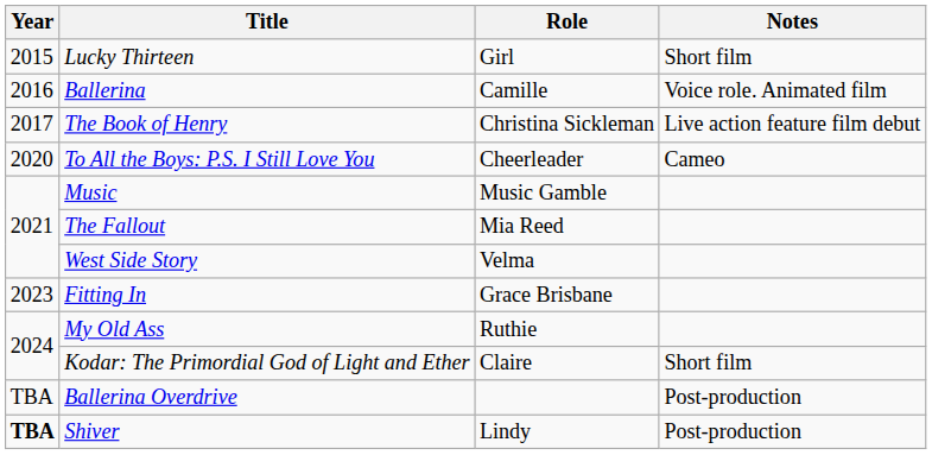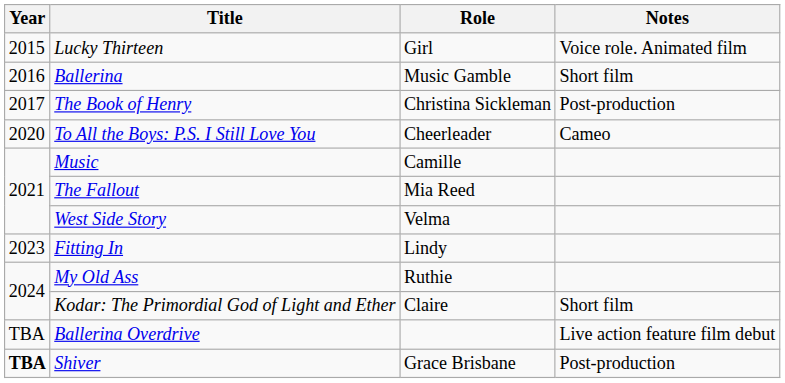 <table class="wikitable">
 <tr>
 <th>Year</th>
 <th>Title</th>
 <th>Role</th>
 <th>Notes</th>
 </tr>
 <tr>
 <td>2015</td>
 <td><em>Lucky Thirteen</em></td>
 <td>Girl</td>
-<td>Short film</td>
+<td>Voice role. Animated film</td>
 </tr>
 <tr>
 <td>2016</td>
 <td><em><a href='#'>Ballerina</a></em></td>
-<td>Camille</td>
-<td>Voice role. Animated film</td>
+<td>Music Gamble</td>
+<td>Short film</td>
 </tr>
 <tr>
 <td>2017</td>
 <td><em><a href='#'>The Book of Henry</a></em></td>
 <td>Christina Sickleman</td>
-<td>Live action feature film debut</td>
+<td>Post-production</td>
 </tr>
 <tr>
 <td>2020</td>
 <td><em><a href='#'>To All the Boys: P.S. I Still Love You</a></em></td>
 <td>Cheerleader</td>
 <td>Cameo</td>
 </tr>
 <tr>
 <td rowspan="3" scope=row>2021</td>
 <td><em><a href='#'>Music</a></em></td>
-<td>Music Gamble</td>
+<td>Camille</td>
 <td></td>
 </tr>
 <tr>
 <td><em><a href='#'>The Fallout</a></em></td>
 <td>Mia Reed</td>
 <td></td>
 </tr>
 <tr>
 <td><em><a href='#'>West Side Story</a></em></td>
 <td>Velma</td>
 <td></td>
 </tr>
 <tr>
 <td>2023</td>
 <td><em><a href='#'>Fitting In</a></em></td>
-<td>Grace Brisbane</td>
+<td>Lindy</td>
 <td></td>
 </tr>
 <tr>
 <td rowspan="2" scope=row>2024</td>
 <td><em><a href='#'>My Old Ass</a></em></td>
 <td>Ruthie</td>
 <td></td>
 </tr>
 <tr>
 <td><em>Kodar: The Primordial God of Light and Ether</em></td>
 <td>Claire</td>
 <td>Short film</td>
 </tr>
 <tr>
 <td>TBA</td>
 <td><em><a href='#'>Ballerina Overdrive</a></em></td>
 <td></td>
-<td>Post-production</td>
+<td>Live action feature film debut</td>
 </tr>
 <tr>
 <td><strong>TBA</strong></td>
 <td><em><a href='#'>Shiver</a></em></td>
-<td>Lindy</td>
+<td>Grace Brisbane</td>
 <td>Post-production</td>
 </tr>
 </table>
